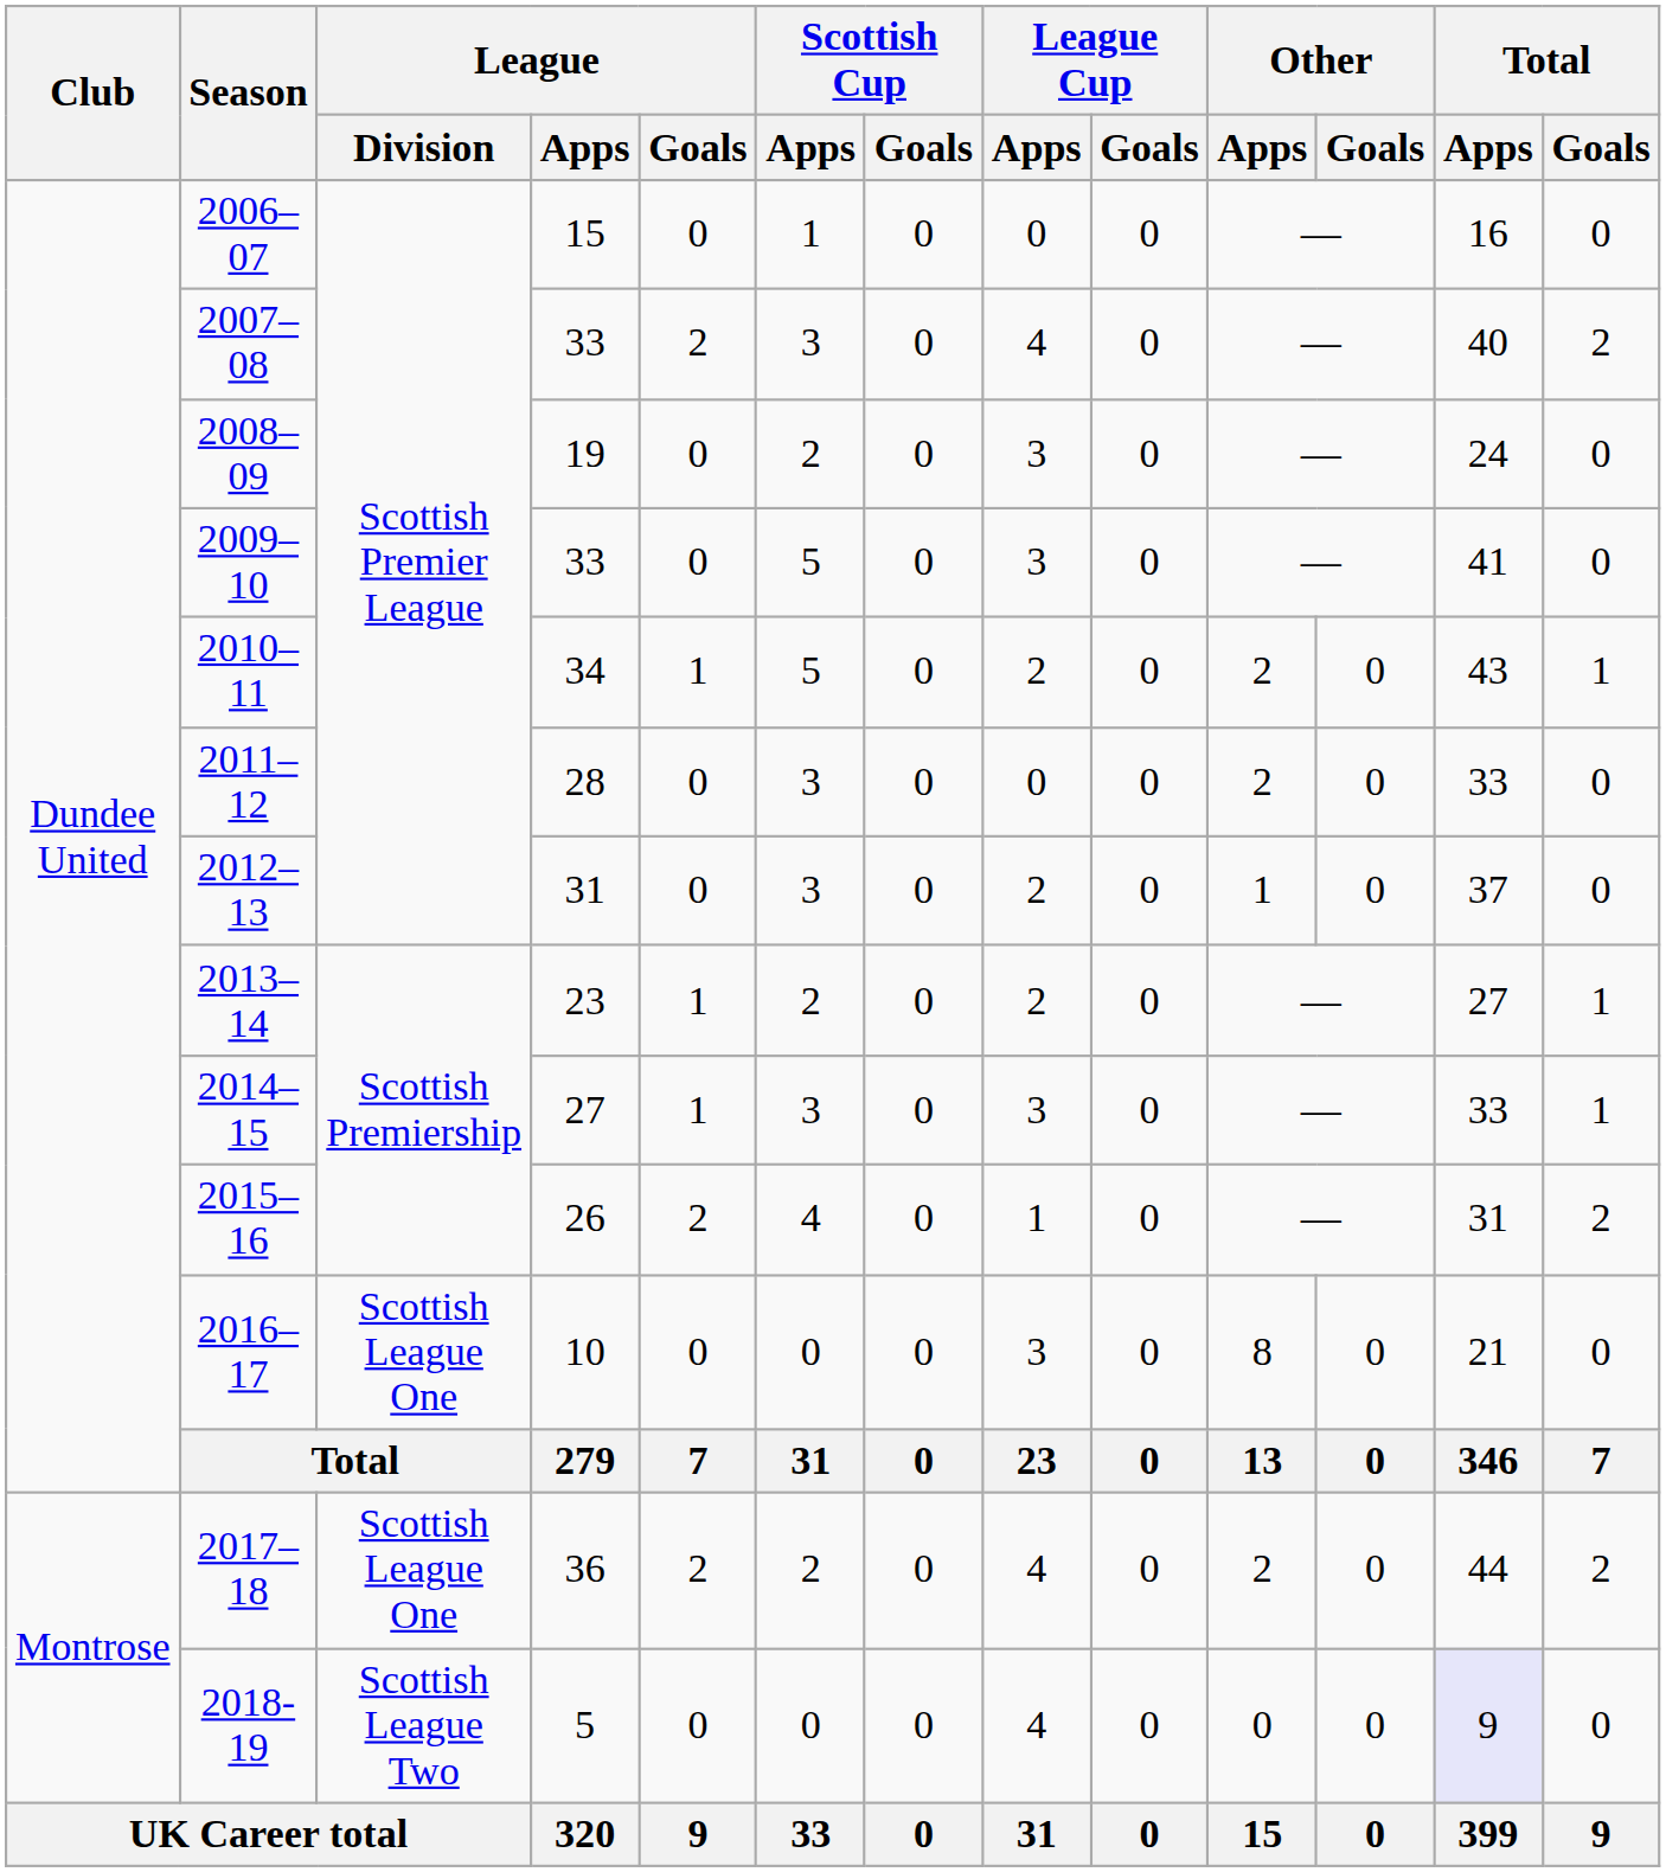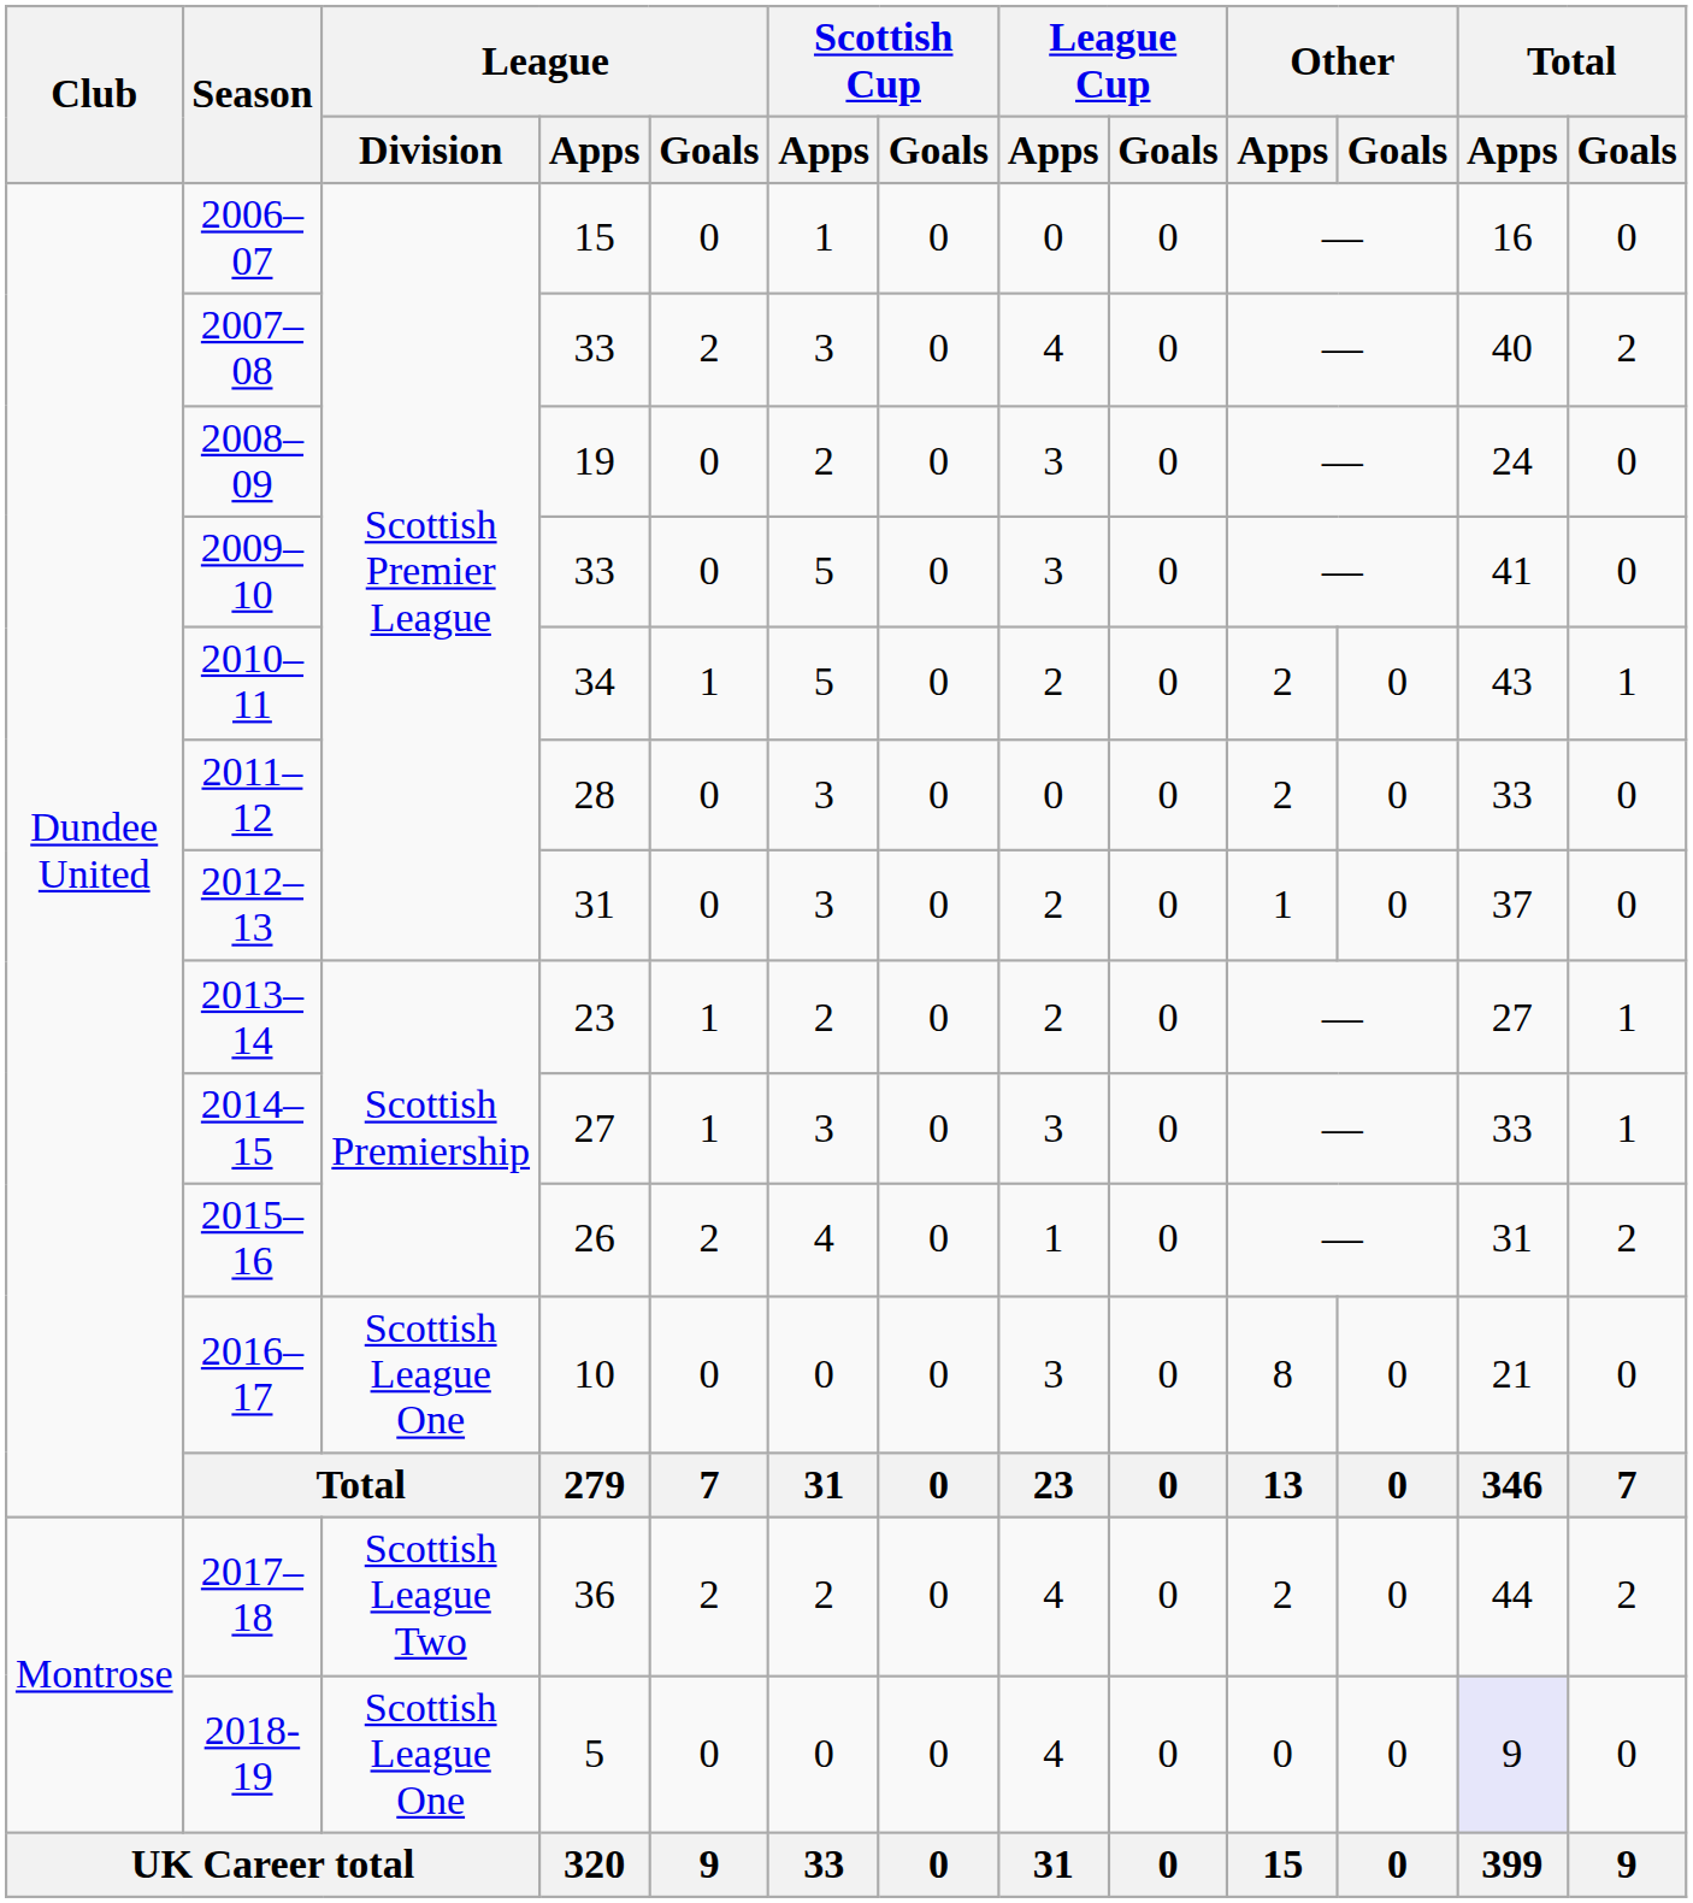 <table class="wikitable" style="text-align:center">
 <tr>
 <th rowspan="2">Club</th>
 <th rowspan="2">Season</th>
 <th colspan="3">League</th>
 <th colspan="2"><a href='#'>Scottish Cup</a></th>
 <th colspan="2"><a href='#'>League Cup</a></th>
 <th colspan="2">Other</th>
 <th colspan="2">Total</th>
 </tr>
 <tr>
 <th>Division</th>
 <th>Apps</th>
 <th>Goals</th>
 <th>Apps</th>
 <th>Goals</th>
 <th>Apps</th>
 <th>Goals</th>
 <th>Apps</th>
 <th>Goals</th>
 <th>Apps</th>
 <th>Goals</th>
 </tr>
 <tr>
 <td rowspan="12"><a href='#'>Dundee United</a></td>
 <td><a href='#'>2006–07</a></td>
 <td rowspan="7"><a href='#'>Scottish Premier League</a></td>
 <td>15</td>
 <td>0</td>
 <td>1</td>
 <td>0</td>
 <td>0</td>
 <td>0</td>
 <td colspan="2">—</td>
 <td>16</td>
 <td>0</td>
 </tr>
 <tr>
 <td><a href='#'>2007–08</a></td>
 <td>33</td>
 <td>2</td>
 <td>3</td>
 <td>0</td>
 <td>4</td>
 <td>0</td>
 <td colspan="2">—</td>
 <td>40</td>
 <td>2</td>
 </tr>
 <tr>
 <td><a href='#'>2008–09</a></td>
 <td>19</td>
 <td>0</td>
 <td>2</td>
 <td>0</td>
 <td>3</td>
 <td>0</td>
 <td colspan="2">—</td>
 <td>24</td>
 <td>0</td>
 </tr>
 <tr>
 <td><a href='#'>2009–10</a></td>
 <td>33</td>
 <td>0</td>
 <td>5</td>
 <td>0</td>
 <td>3</td>
 <td>0</td>
 <td colspan="2">—</td>
 <td>41</td>
 <td>0</td>
 </tr>
 <tr>
 <td><a href='#'>2010–11</a></td>
 <td>34</td>
 <td>1</td>
 <td>5</td>
 <td>0</td>
 <td>2</td>
 <td>0</td>
 <td>2</td>
 <td>0</td>
 <td>43</td>
 <td>1</td>
 </tr>
 <tr>
 <td><a href='#'>2011–12</a></td>
 <td>28</td>
 <td>0</td>
 <td>3</td>
 <td>0</td>
 <td>0</td>
 <td>0</td>
 <td>2</td>
 <td>0</td>
 <td>33</td>
 <td>0</td>
 </tr>
 <tr>
 <td><a href='#'>2012–13</a></td>
 <td>31</td>
 <td>0</td>
 <td>3</td>
 <td>0</td>
 <td>2</td>
 <td>0</td>
 <td>1</td>
 <td>0</td>
 <td>37</td>
 <td>0</td>
 </tr>
 <tr>
 <td><a href='#'>2013–14</a></td>
 <td rowspan="3"><a href='#'>Scottish Premiership</a></td>
 <td>23</td>
 <td>1</td>
 <td>2</td>
 <td>0</td>
 <td>2</td>
 <td>0</td>
 <td colspan="2">—</td>
 <td>27</td>
 <td>1</td>
 </tr>
 <tr>
 <td><a href='#'>2014–15</a></td>
 <td>27</td>
 <td>1</td>
 <td>3</td>
 <td>0</td>
 <td>3</td>
 <td>0</td>
 <td colspan="2">—</td>
 <td>33</td>
 <td>1</td>
 </tr>
 <tr>
 <td><a href='#'>2015–16</a></td>
 <td>26</td>
 <td>2</td>
 <td>4</td>
 <td>0</td>
 <td>1</td>
 <td>0</td>
 <td colspan="2">—</td>
 <td>31</td>
 <td>2</td>
 </tr>
 <tr>
 <td><a href='#'>2016–17</a></td>
 <td><a href='#'>Scottish League One</a></td>
 <td>10</td>
 <td>0</td>
 <td>0</td>
 <td>0</td>
 <td>3</td>
 <td>0</td>
 <td>8</td>
 <td>0</td>
 <td>21</td>
 <td>0</td>
 </tr>
 <tr>
 <th colspan="2">Total</th>
 <th>279</th>
 <th>7</th>
 <th>31</th>
 <th>0</th>
 <th>23</th>
 <th>0</th>
 <th>13</th>
 <th>0</th>
 <th>346</th>
 <th>7</th>
 </tr>
 <tr>
 <td rowspan="2"><a href='#'>Montrose</a></td>
 <td><a href='#'>2017–18</a></td>
-<td><a href='#'>Scottish League One</a></td>
+<td><a href='#'>Scottish League Two</a></td>
 <td>36</td>
 <td>2</td>
 <td>2</td>
 <td>0</td>
 <td>4</td>
 <td>0</td>
 <td>2</td>
 <td>0</td>
 <td>44</td>
 <td>2</td>
 </tr>
 <tr>
 <td><a href='#'>2018-19</a></td>
-<td><a href='#'>Scottish League Two</a></td>
+<td><a href='#'>Scottish League One</a></td>
 <td>5</td>
 <td>0</td>
 <td>0</td>
 <td>0</td>
 <td>4</td>
 <td>0</td>
 <td>0</td>
 <td>0</td>
 <td style="background: lavender;">9</td>
 <td>0</td>
 </tr>
 <tr>
 <th colspan="3">UK Career total</th>
 <th>320</th>
 <th>9</th>
 <th>33</th>
 <th>0</th>
 <th>31</th>
 <th>0</th>
 <th>15</th>
 <th>0</th>
 <th>399</th>
 <th>9</th>
 </tr>
 </table>
